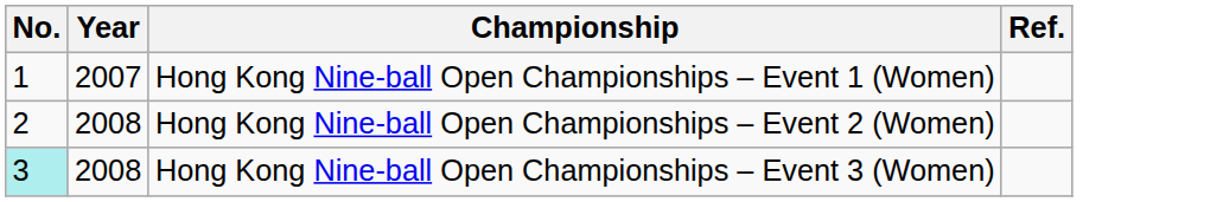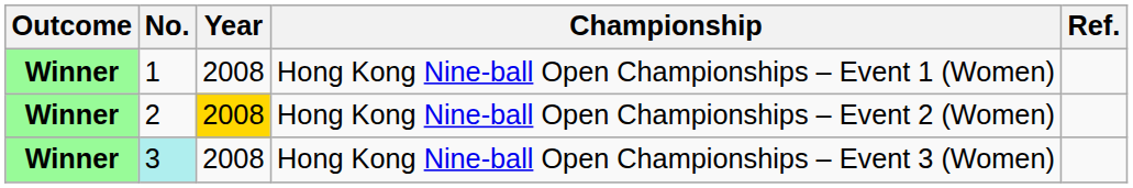 <table class="wikitable sortable">
 <tr>
+<th>Outcome</th>
 <th>No.</th>
 <th>Year</th>
 <th>Championship</th>
 <th>Ref.</th>
 </tr>
 <tr>
+<th scope="row" style="background:#98FB98">Winner</th>
 <td>1</td>
-<td>2007</td>
+<td>2008</td>
 <td>Hong Kong <a href='#'>Nine-ball</a> Open Championships – Event 1 (Women)</td>
 <td></td>
 </tr>
 <tr>
+<th scope="row" style="background:#98FB98">Winner</th>
 <td>2</td>
-<td>2008</td>
+<td style="background: gold;">2008</td>
 <td>Hong Kong <a href='#'>Nine-ball</a> Open Championships – Event 2 (Women)</td>
 <td></td>
 </tr>
 <tr>
+<th scope="row" style="background:#98FB98">Winner</th>
 <td style="background: paleturquoise;">3</td>
 <td>2008</td>
 <td>Hong Kong <a href='#'>Nine-ball</a> Open Championships – Event 3 (Women)</td>
 <td></td>
 </tr>
 </table>
